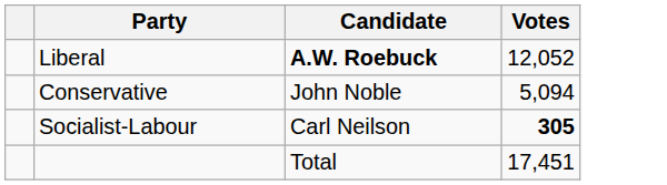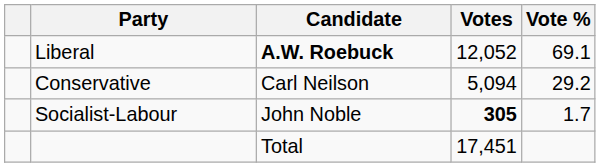 <table class="wikitable">
 <tr>
 <th></th>
 <th scope="col" width="175">Party</th>
 <th scope="col" width="150">Candidate</th>
 <th>Votes</th>
+<th>Vote %</th>
 </tr>
 <tr>
 <td>   </td>
 <td>Liberal</td>
 <td><strong>A.W. Roebuck</strong></td>
 <td align=right>12,052</td>
+<td align=right>69.1</td>
 </tr>
 <tr>
 <td>   </td>
 <td>Conservative</td>
-<td>John Noble</td>
+<td>Carl Neilson</td>
 <td align=right>5,094</td>
+<td align=right>29.2</td>
 </tr>
 <tr>
 <td>   </td>
 <td>Socialist-Labour</td>
-<td>Carl Neilson</td>
+<td>John Noble</td>
 <td align=right><strong>305</strong></td>
+<td align=right>1.7</td>
 </tr>
 <tr>
 <td></td>
 <td></td>
 <td>Total</td>
 <td align=right>17,451</td>
+<td></td>
 </tr>
 </table>
